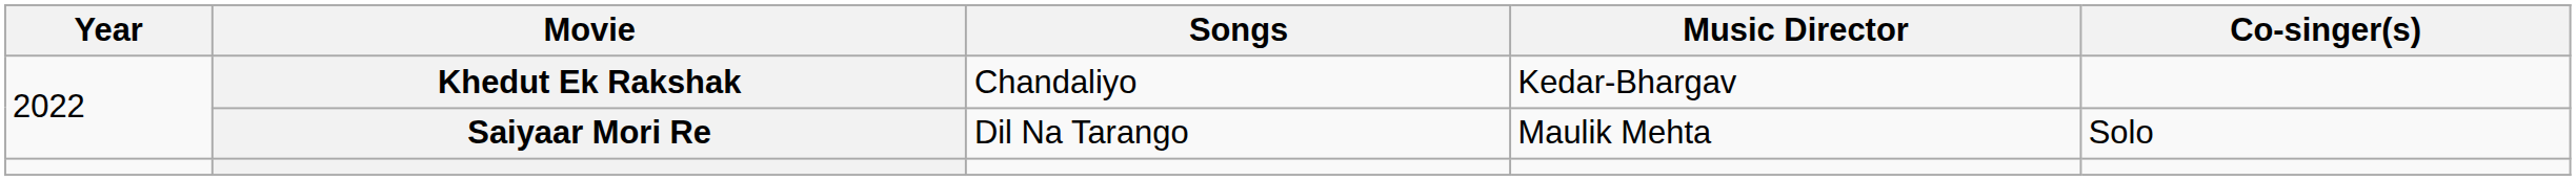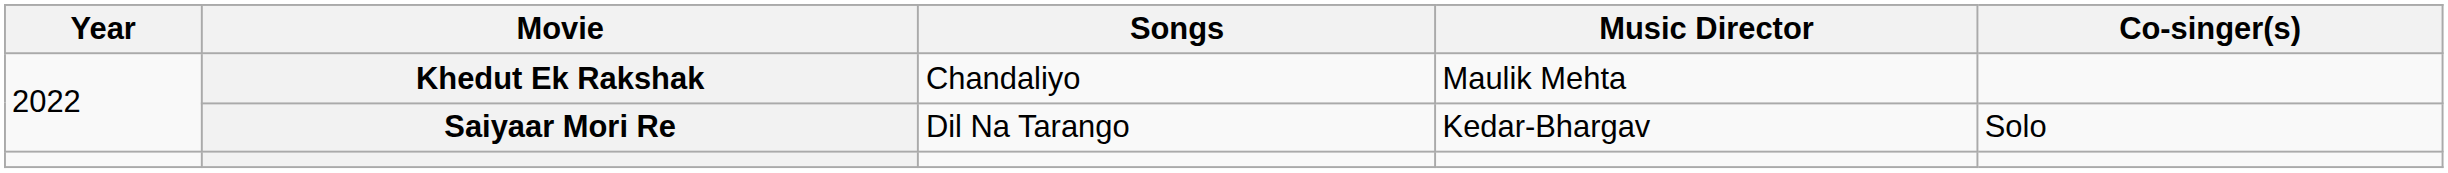 <table class="wikitable sortable" style="width:100%;">
 <tr>
 <th>Year</th>
 <th>Movie</th>
 <th>Songs</th>
 <th>Music Director</th>
 <th>Co-singer(s)</th>
 </tr>
 <tr>
 <td rowspan="2">2022</td>
 <th>Khedut Ek Rakshak</th>
 <td>Chandaliyo</td>
-<td>Kedar-Bhargav</td>
+<td>Maulik Mehta</td>
 <td></td>
 </tr>
 <tr>
 <th>Saiyaar Mori Re</th>
 <td>Dil Na Tarango</td>
-<td>Maulik Mehta</td>
+<td>Kedar-Bhargav</td>
 <td>Solo</td>
 </tr>
 <tr>
 <td></td>
 <th></th>
 <td></td>
 <td></td>
 <td></td>
 </tr>
 </table>
